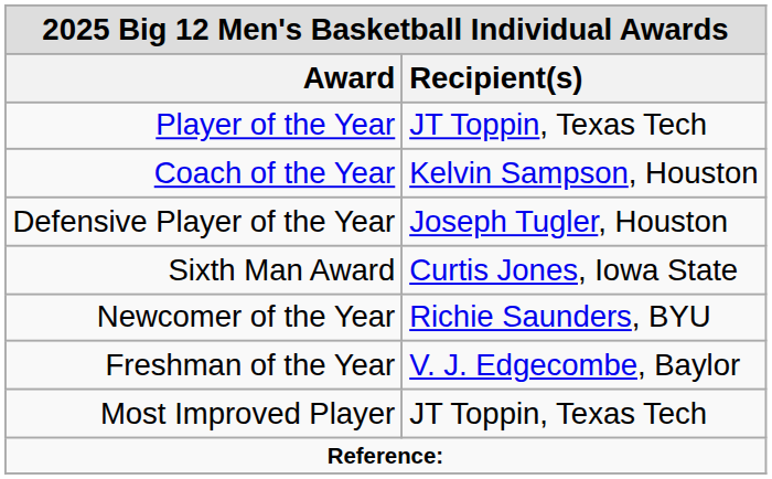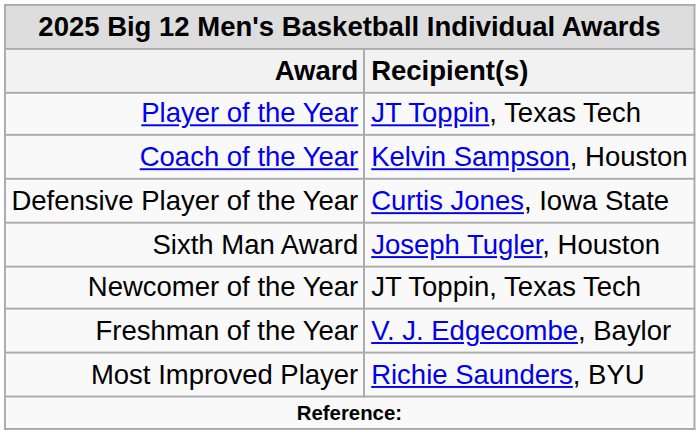 <table class="wikitable" style="white-space:nowrap; font-size:90%;">
 <tr>
 <td colspan="7" style="text-align:center; background:#ddd;"><strong>2025 Big 12 Men's Basketball Individual Awards</strong></td>
 </tr>
 <tr>
 <th style="text-align:right;">Award</th>
 <th style="text-align:left;">Recipient(s)</th>
 </tr>
 <tr>
 <td style="text-align:right;"><a href='#'>Player of the Year</a></td>
 <td style="text-align:left;"><a href='#'>JT Toppin</a>, Texas Tech</td>
 </tr>
 <tr>
 <td style="text-align:right;"><a href='#'>Coach of the Year</a></td>
 <td style="text-align:left;"><a href='#'>Kelvin Sampson</a>, Houston</td>
 </tr>
 <tr>
 <td style="text-align:right;">Defensive Player of the Year</td>
+<td style="text-align:left;"><a href='#'>Curtis Jones</a>, Iowa State</td>
+</tr>
+<tr>
+<td style="text-align:right;">Sixth Man Award</td>
 <td style="text-align:left;"><a href='#'>Joseph Tugler</a>, Houston</td>
 </tr>
 <tr>
-<td style="text-align:right;">Sixth Man Award</td>
-<td style="text-align:left;"><a href='#'>Curtis Jones</a>, Iowa State</td>
-</tr>
-<tr>
 <td style="text-align:right;">Newcomer of the Year</td>
-<td style="text-align:left;"><a href='#'>Richie Saunders</a>, BYU</td>
+<td style="text-align:left;">JT Toppin, Texas Tech</td>
 </tr>
 <tr>
 <td style="text-align:right;">Freshman of the Year</td>
 <td style="text-align:left;"><a href='#'>V. J.  Edgecombe</a>, Baylor</td>
 </tr>
 <tr>
 <td style="text-align:right;">Most Improved Player</td>
-<td style="text-align:left;">JT Toppin, Texas Tech</td>
+<td style="text-align:left;"><a href='#'>Richie Saunders</a>, BYU</td>
 </tr>
 <tr>
 <td colspan="4"  style="font-size:8pt; text-align:center;"><strong>Reference:</strong></td>
 </tr>
 </table>
